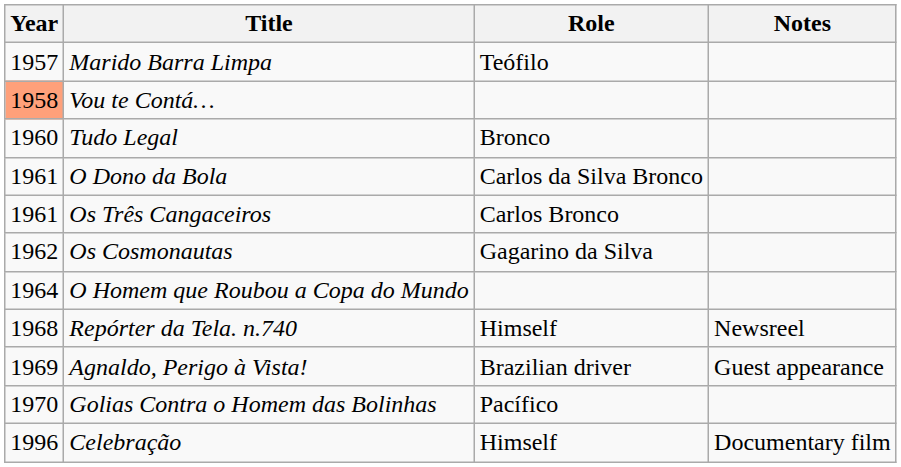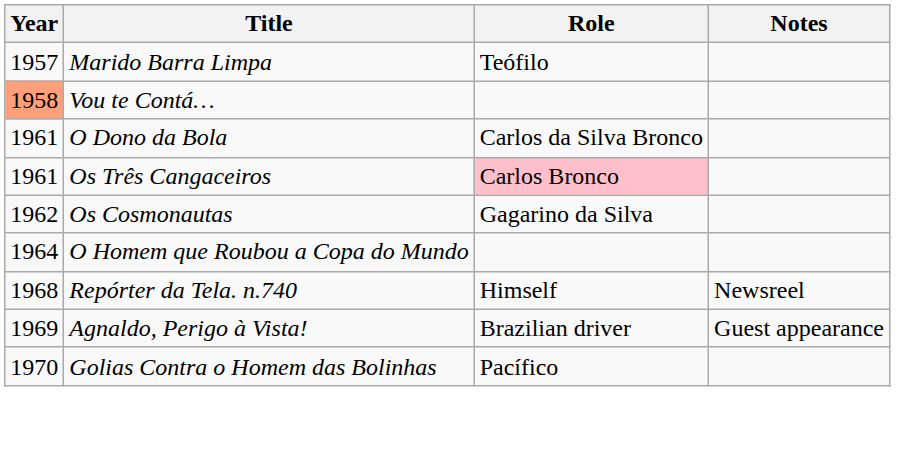 <table class="wikitable sortable">
 <tr>
 <th>Year</th>
 <th>Title</th>
 <th>Role</th>
 <th class="unsortable">Notes</th>
 </tr>
 <tr>
 <td>1957</td>
 <td><em>Marido Barra Limpa</em></td>
 <td>Teófilo</td>
 <td></td>
 </tr>
 <tr>
 <td style="background: lightsalmon;">1958</td>
 <td><em>Vou te Contá…</em></td>
 <td></td>
 <td></td>
 </tr>
 <tr>
-<td>1960</td>
-<td><em>Tudo Legal</em></td>
-<td>Bronco</td>
-<td></td>
-</tr>
-<tr>
 <td>1961</td>
 <td><em>O Dono da Bola</em></td>
 <td>Carlos da Silva Bronco</td>
 <td></td>
 </tr>
 <tr>
 <td>1961</td>
 <td><em>Os Três Cangaceiros</em></td>
-<td>Carlos Bronco</td>
+<td style="background: pink;">Carlos Bronco</td>
 <td></td>
 </tr>
 <tr>
 <td>1962</td>
 <td><em>Os Cosmonautas</em></td>
 <td>Gagarino da Silva</td>
 <td></td>
 </tr>
 <tr>
 <td>1964</td>
 <td><em>O Homem que Roubou a Copa do Mundo</em></td>
 <td></td>
 <td></td>
 </tr>
 <tr>
 <td>1968</td>
 <td><em>Repórter da Tela. n.740</em></td>
 <td>Himself</td>
 <td>Newsreel</td>
 </tr>
 <tr>
 <td>1969</td>
 <td><em>Agnaldo, Perigo à Vista!</em></td>
 <td>Brazilian driver</td>
 <td>Guest appearance</td>
 </tr>
 <tr>
 <td>1970</td>
 <td><em>Golias Contra o Homem das Bolinhas</em></td>
 <td>Pacífico</td>
 <td></td>
 </tr>
-<tr>
-<td>1996</td>
-<td><em>Celebração</em></td>
-<td>Himself</td>
-<td>Documentary film</td>
-</tr>
 </table>
